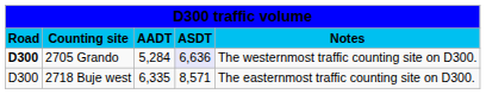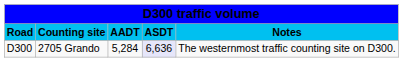 <table class="wikitable">
 <tr>
 <td colspan=5 bgcolor=blue align=center style=margin-top:15><span><big><strong>D300 traffic volume</strong></big></span></td>
 </tr>
 <tr>
 <td align=center bgcolor=00c0f0><strong>Road</strong></td>
 <td align=center bgcolor=00c0f0><strong>Counting site</strong></td>
 <td align=center bgcolor=00c0f0><strong>AADT</strong></td>
 <td align=center bgcolor=00c0f0><strong>ASDT</strong></td>
 <td align=center bgcolor=00c0f0><strong>Notes</strong></td>
 </tr>
 <tr>
-<td><strong> D300</strong></td>
+<td> D300</td>
 <td>2705 Grando</td>
 <td align=center>5,284</td>
 <td align=center style="background: lavender;">6,636</td>
 <td>The westernmost traffic counting site on D300.</td>
 </tr>
-<tr>
-<td> D300</td>
-<td>2718 Buje west</td>
-<td align=center>6,335</td>
-<td align=center>8,571</td>
-<td>The easternmost traffic counting site on D300.</td>
-</tr>
 </table>
